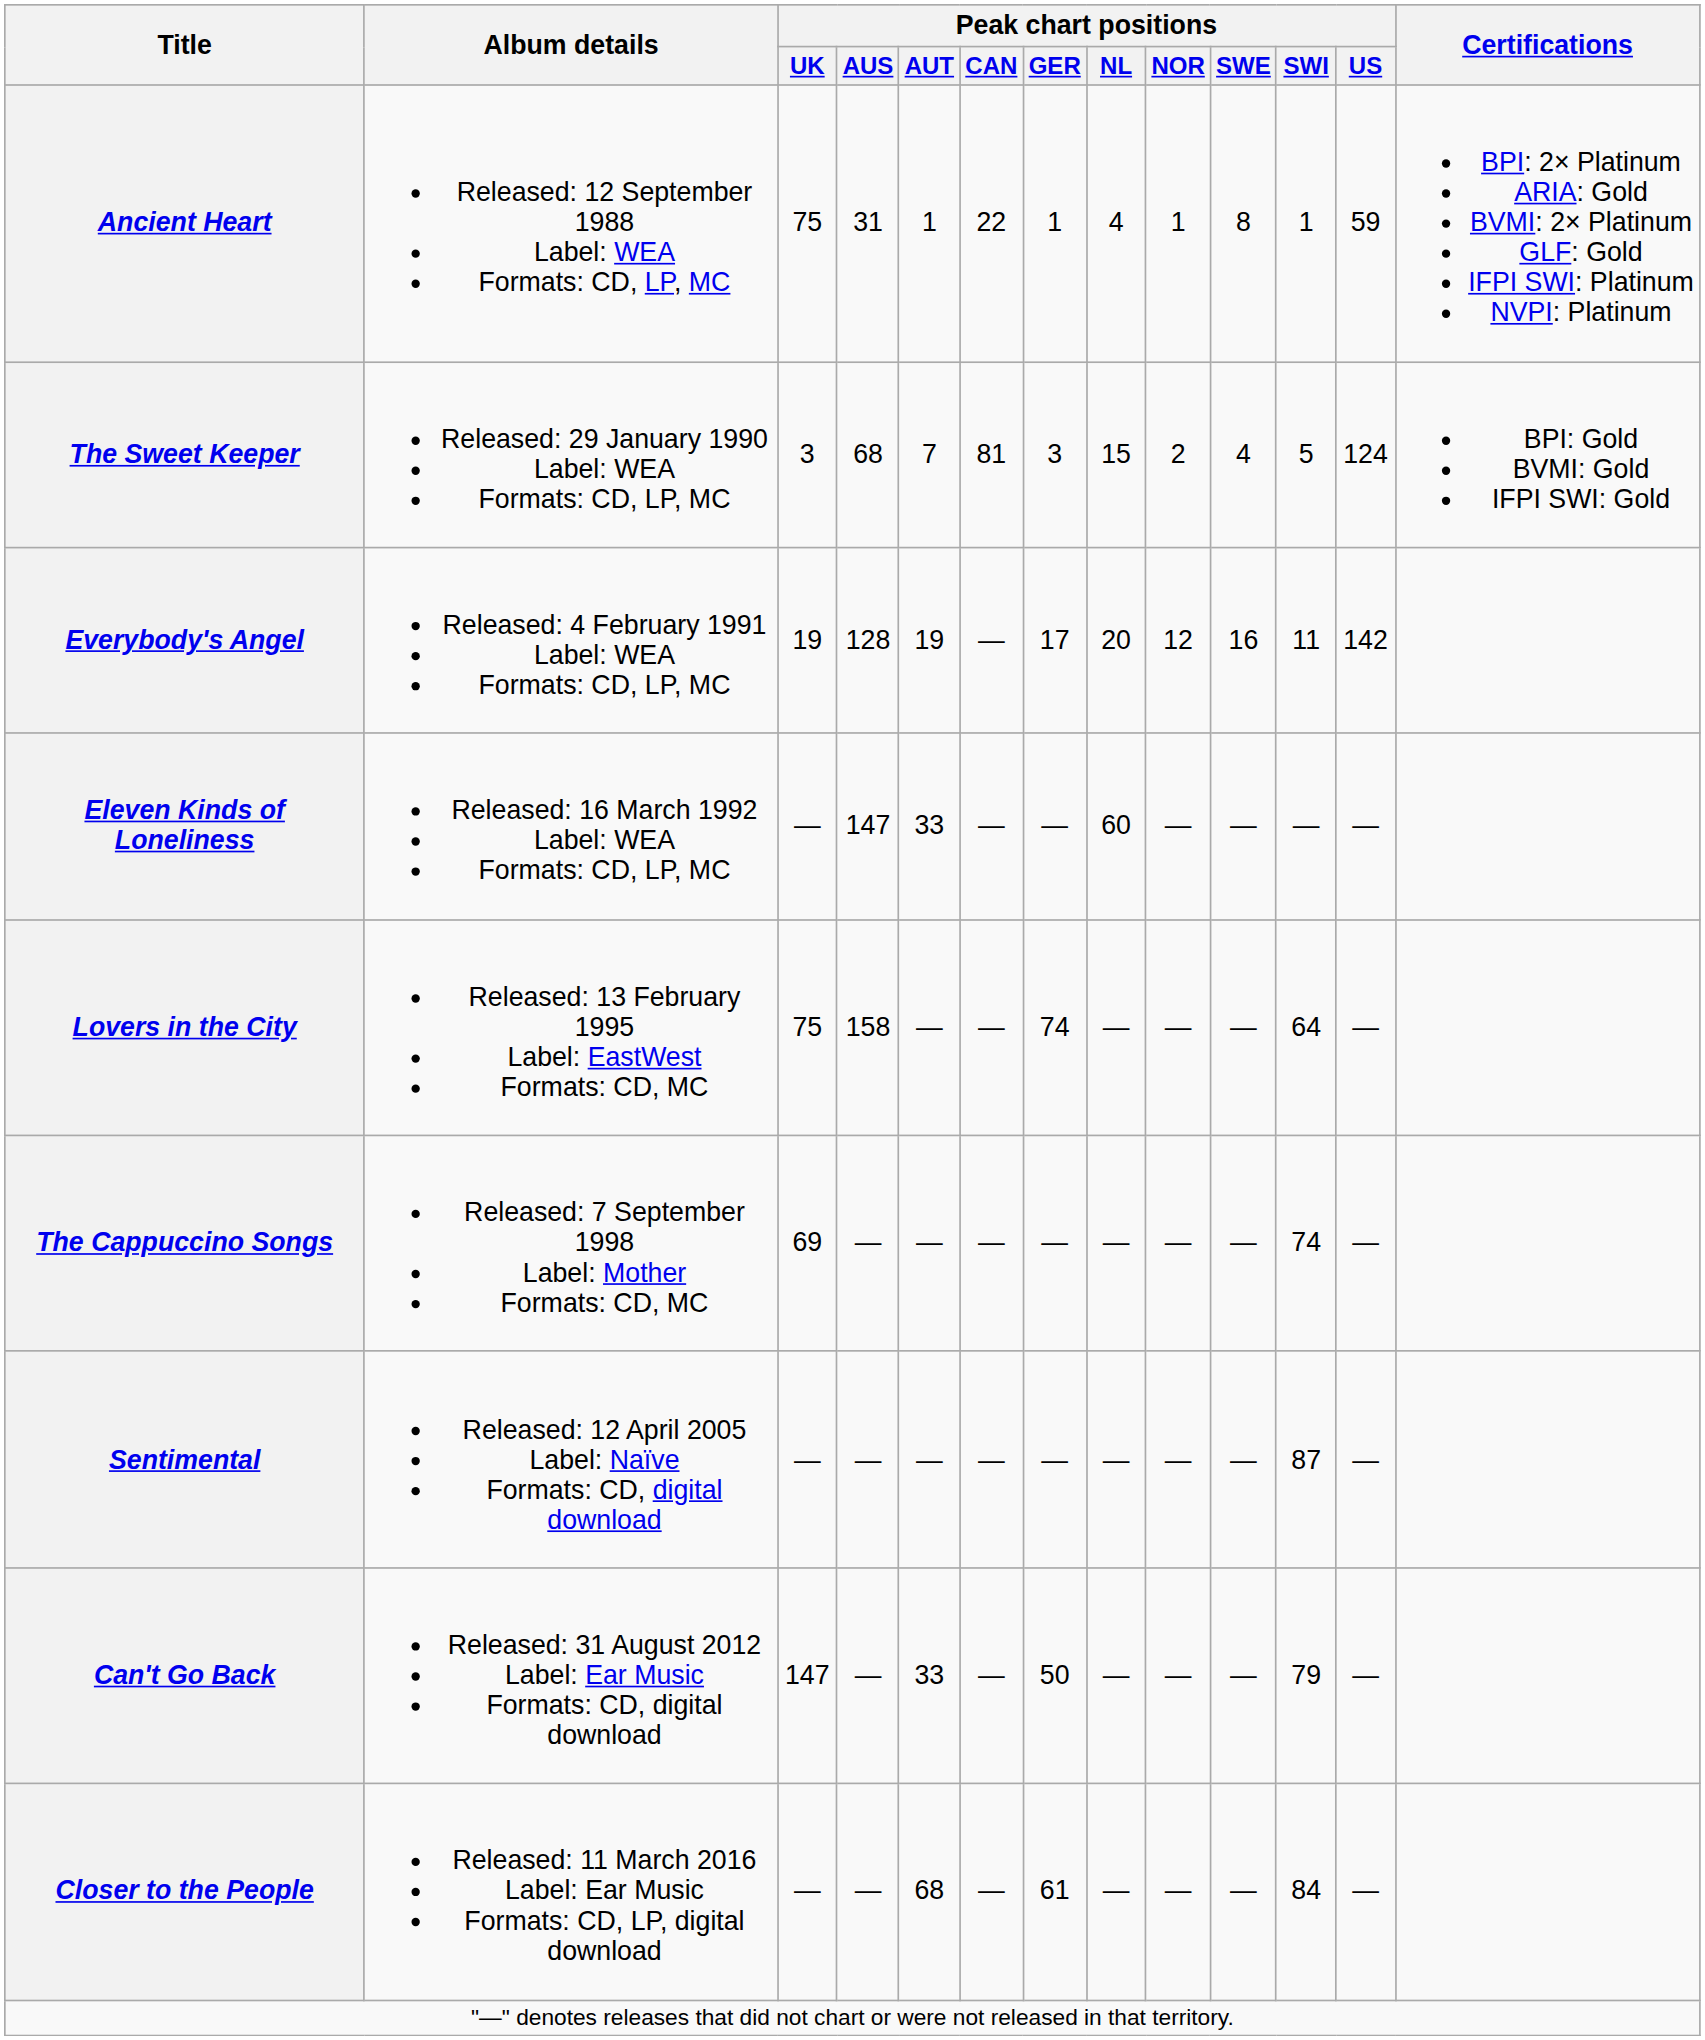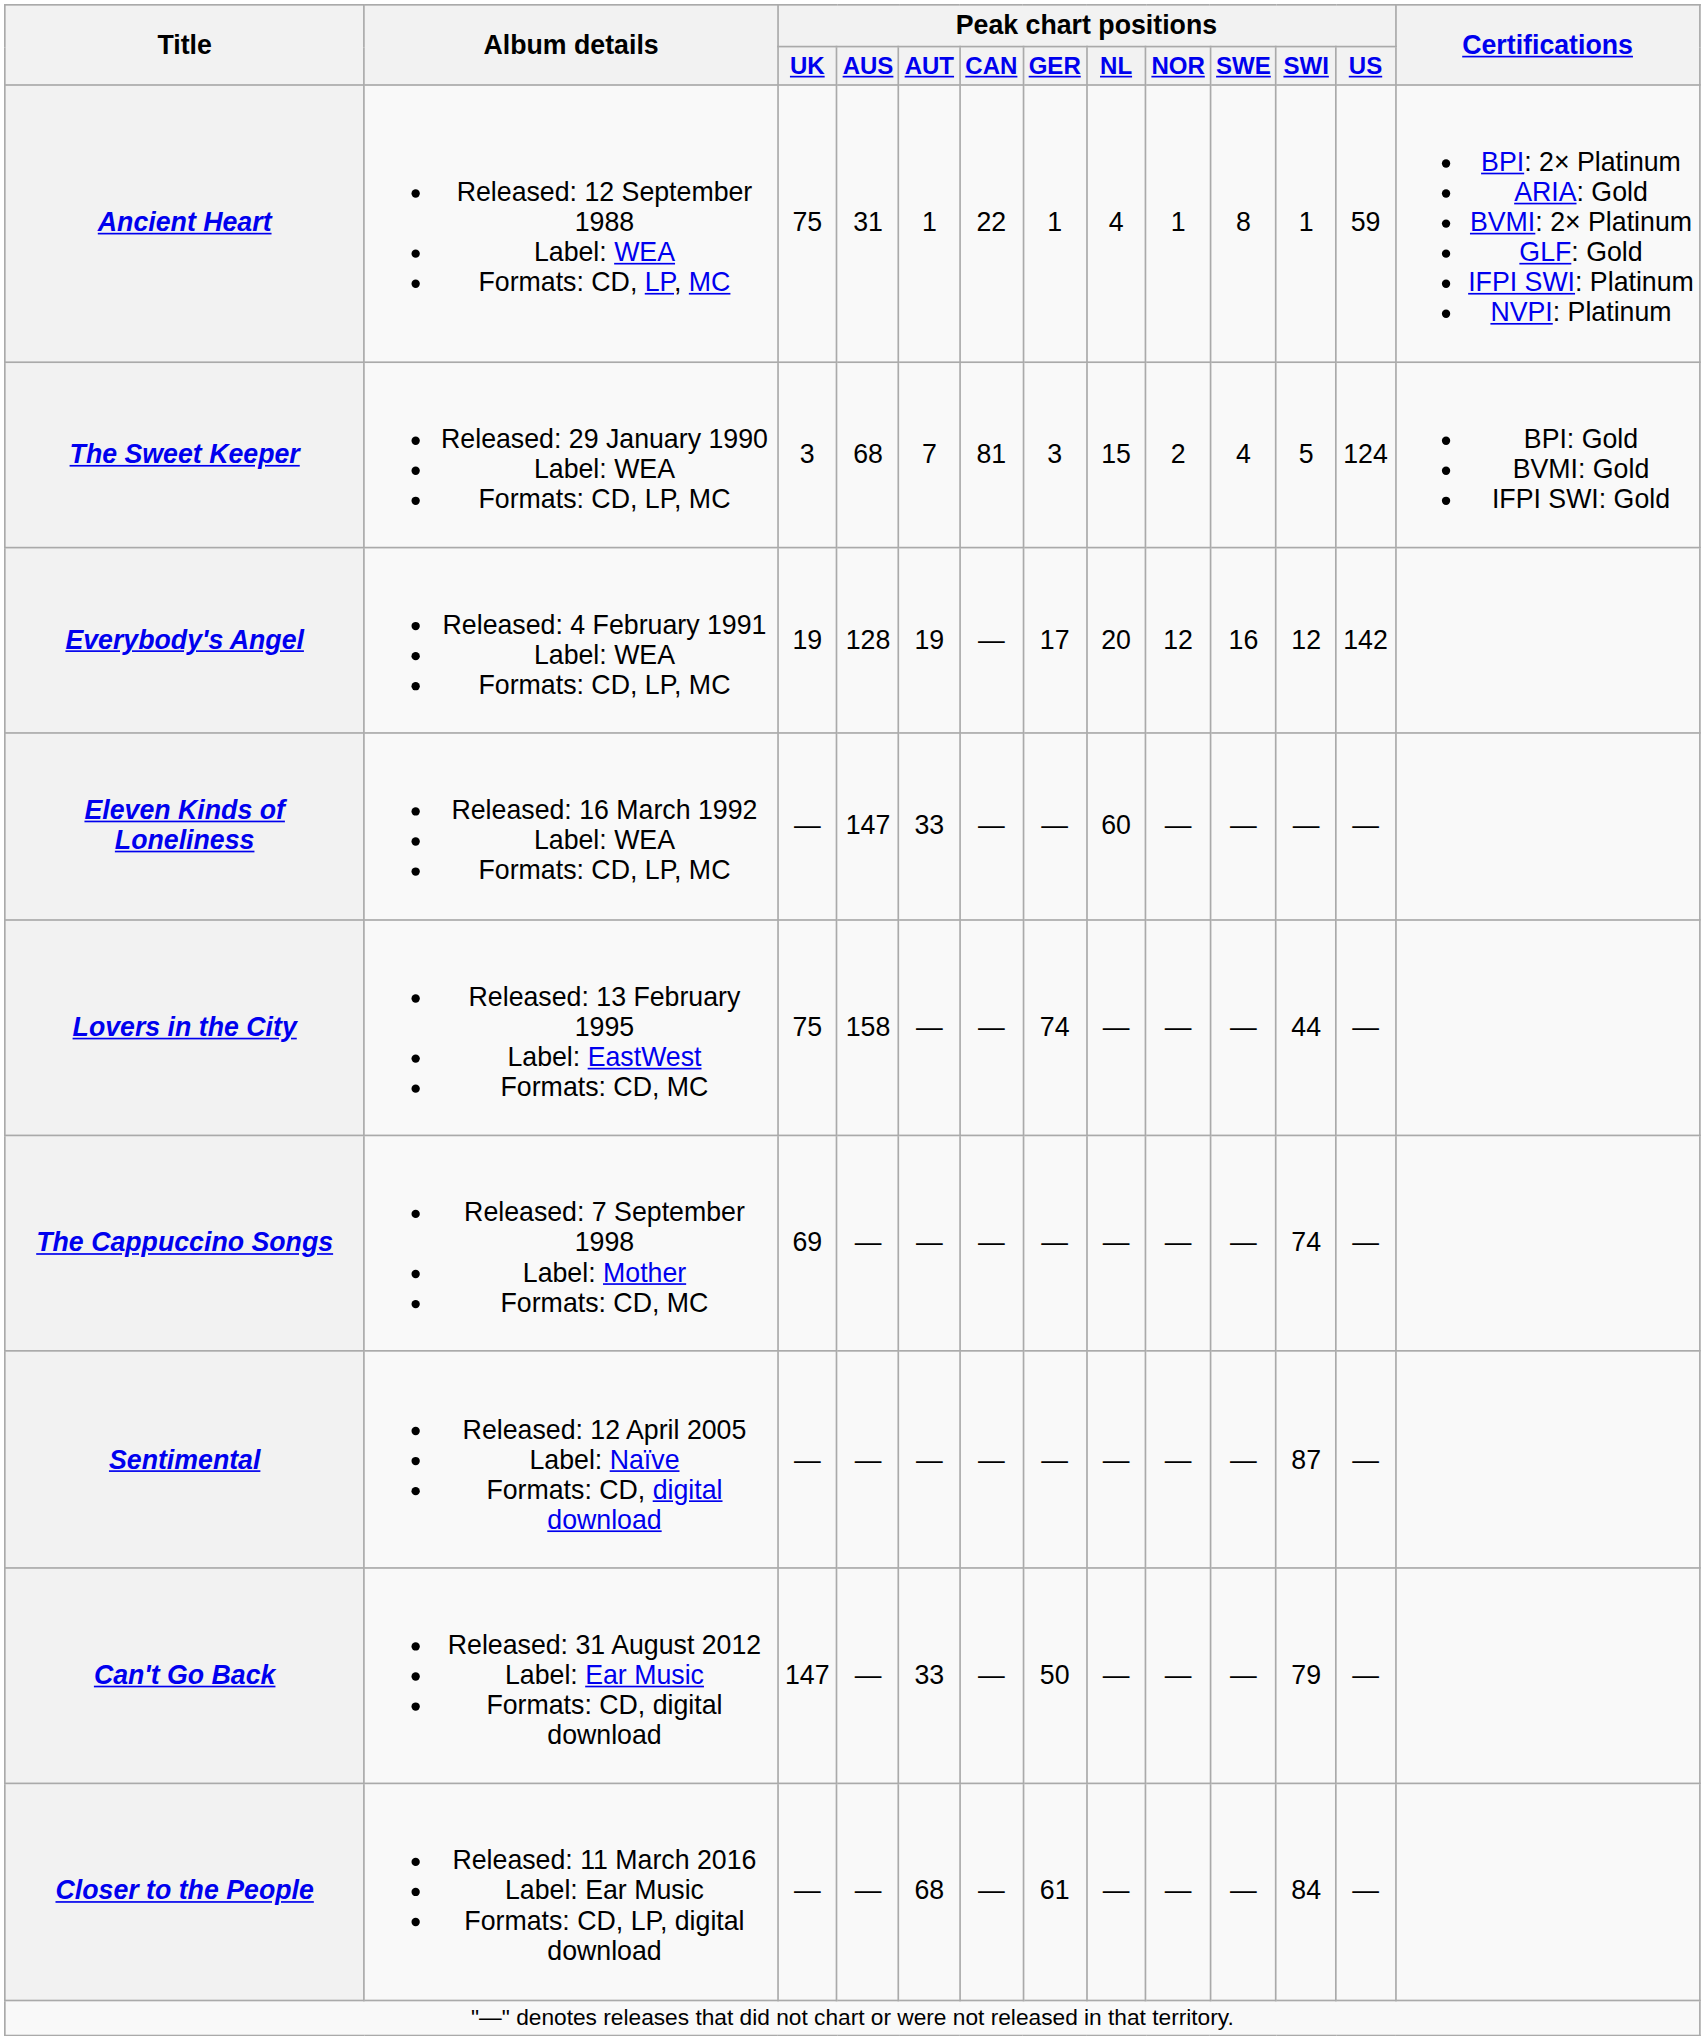 <table class="wikitable plainrowheaders" style="text-align:center;">
 <tr>
 <th scope="col" rowspan="2" style="width:13em;">Title</th>
 <th scope="col" rowspan="2" style="width:15em;">Album details</th>
 <th colspan="10">Peak chart positions</th>
 <th rowspan="2"><a href='#'>Certifications</a></th>
 </tr>
 <tr>
 <th scope="col" style="width:2em;font-size:90%;"><a href='#'>UK</a><br></th>
 <th scope="col" style="width:2em;font-size:90%;"><a href='#'>AUS</a><br></th>
 <th scope="col" style="width:2em;font-size:90%;"><a href='#'>AUT</a><br></th>
 <th scope="col" style="width:2em;font-size:90%;"><a href='#'>CAN</a><br></th>
 <th scope="col" style="width:2em;font-size:90%;"><a href='#'>GER</a><br></th>
 <th scope="col" style="width:2em;font-size:90%;"><a href='#'>NL</a><br></th>
 <th scope="col" style="width:2em;font-size:90%;"><a href='#'>NOR</a><br></th>
 <th scope="col" style="width:2em;font-size:90%;"><a href='#'>SWE</a><br></th>
 <th scope="col" style="width:2em;font-size:90%;"><a href='#'>SWI</a><br></th>
 <th scope="col" style="width:2em;font-size:90%;"><a href='#'>US</a><br></th>
 </tr>
 <tr>
 <th scope="row"><em><a href='#'>Ancient Heart</a></em></th>
 <td><br><ul><li>Released: 12 September 1988</li><li>Label: <a href='#'>WEA</a></li><li>Formats: CD, <a href='#'>LP</a>, <a href='#'>MC</a></li></ul></td>
 <td>75</td>
 <td>31</td>
 <td>1</td>
 <td>22</td>
 <td>1</td>
 <td>4</td>
 <td>1</td>
 <td>8</td>
 <td>1</td>
 <td>59</td>
 <td><br><ul><li><a href='#'>BPI</a>: 2× Platinum</li><li><a href='#'>ARIA</a>: Gold</li><li><a href='#'>BVMI</a>: 2× Platinum</li><li><a href='#'>GLF</a>: Gold</li><li><a href='#'>IFPI SWI</a>: Platinum</li><li><a href='#'>NVPI</a>: Platinum</li></ul></td>
 </tr>
 <tr>
 <th scope="row"><em><a href='#'>The Sweet Keeper</a></em></th>
 <td><br><ul><li>Released: 29 January 1990</li><li>Label: WEA</li><li>Formats: CD, LP, MC</li></ul></td>
 <td>3</td>
 <td>68</td>
 <td>7</td>
 <td>81</td>
 <td>3</td>
 <td>15</td>
 <td>2</td>
 <td>4</td>
 <td>5</td>
 <td>124</td>
 <td><br><ul><li>BPI: Gold</li><li>BVMI: Gold</li><li>IFPI SWI: Gold</li></ul></td>
 </tr>
 <tr>
 <th scope="row"><em><a href='#'>Everybody's Angel</a></em></th>
 <td><br><ul><li>Released: 4 February 1991</li><li>Label: WEA</li><li>Formats: CD, LP, MC</li></ul></td>
 <td>19</td>
 <td>128</td>
 <td>19</td>
 <td>—</td>
 <td>17</td>
 <td>20</td>
 <td>12</td>
 <td>16</td>
-<td>11</td>
+<td>12</td>
 <td>142</td>
 <td></td>
 </tr>
 <tr>
 <th scope="row"><em><a href='#'>Eleven Kinds of Loneliness</a></em></th>
 <td><br><ul><li>Released: 16 March 1992</li><li>Label: WEA</li><li>Formats: CD, LP, MC</li></ul></td>
 <td>—</td>
 <td>147</td>
 <td>33</td>
 <td>—</td>
 <td>—</td>
 <td>60</td>
 <td>—</td>
 <td>—</td>
 <td>—</td>
 <td>—</td>
 <td></td>
 </tr>
 <tr>
 <th scope="row"><em><a href='#'>Lovers in the City</a></em></th>
 <td><br><ul><li>Released: 13 February 1995</li><li>Label: <a href='#'>EastWest</a></li><li>Formats: CD, MC</li></ul></td>
 <td>75</td>
 <td>158</td>
 <td>—</td>
 <td>—</td>
 <td>74</td>
 <td>—</td>
 <td>—</td>
 <td>—</td>
-<td>64</td>
+<td>44</td>
 <td>—</td>
 <td></td>
 </tr>
 <tr>
 <th scope="row"><em><a href='#'>The Cappuccino Songs</a></em></th>
 <td><br><ul><li>Released: 7 September 1998</li><li>Label: <a href='#'>Mother</a></li><li>Formats: CD, MC</li></ul></td>
 <td>69</td>
 <td>—</td>
 <td>—</td>
 <td>—</td>
 <td>—</td>
 <td>—</td>
 <td>—</td>
 <td>—</td>
 <td>74</td>
 <td>—</td>
 <td></td>
 </tr>
 <tr>
 <th scope="row"><em><a href='#'>Sentimental</a></em></th>
 <td><br><ul><li>Released: 12 April 2005</li><li>Label: <a href='#'>Naïve</a></li><li>Formats: CD, <a href='#'>digital download</a></li></ul></td>
 <td>—</td>
 <td>—</td>
 <td>—</td>
 <td>—</td>
 <td>—</td>
 <td>—</td>
 <td>—</td>
 <td>—</td>
 <td>87</td>
 <td>—</td>
 <td></td>
 </tr>
 <tr>
 <th scope="row"><em><a href='#'>Can't Go Back</a></em></th>
 <td><br><ul><li>Released: 31 August 2012</li><li>Label: <a href='#'>Ear Music</a></li><li>Formats: CD, digital download</li></ul></td>
 <td>147</td>
 <td>—</td>
 <td>33</td>
 <td>—</td>
 <td>50</td>
 <td>—</td>
 <td>—</td>
 <td>—</td>
 <td>79</td>
 <td>—</td>
 <td></td>
 </tr>
 <tr>
 <th scope="row"><em><a href='#'>Closer to the People</a></em></th>
 <td><br><ul><li>Released: 11 March 2016</li><li>Label: Ear Music</li><li>Formats: CD, LP, digital download</li></ul></td>
 <td>—</td>
 <td>—</td>
 <td>68</td>
 <td>—</td>
 <td>61</td>
 <td>—</td>
 <td>—</td>
 <td>—</td>
 <td>84</td>
 <td>—</td>
 <td></td>
 </tr>
 <tr>
 <td colspan="17" style="font-size:85%">"—" denotes releases that did not chart or were not released in that territory.</td>
 </tr>
 </table>
